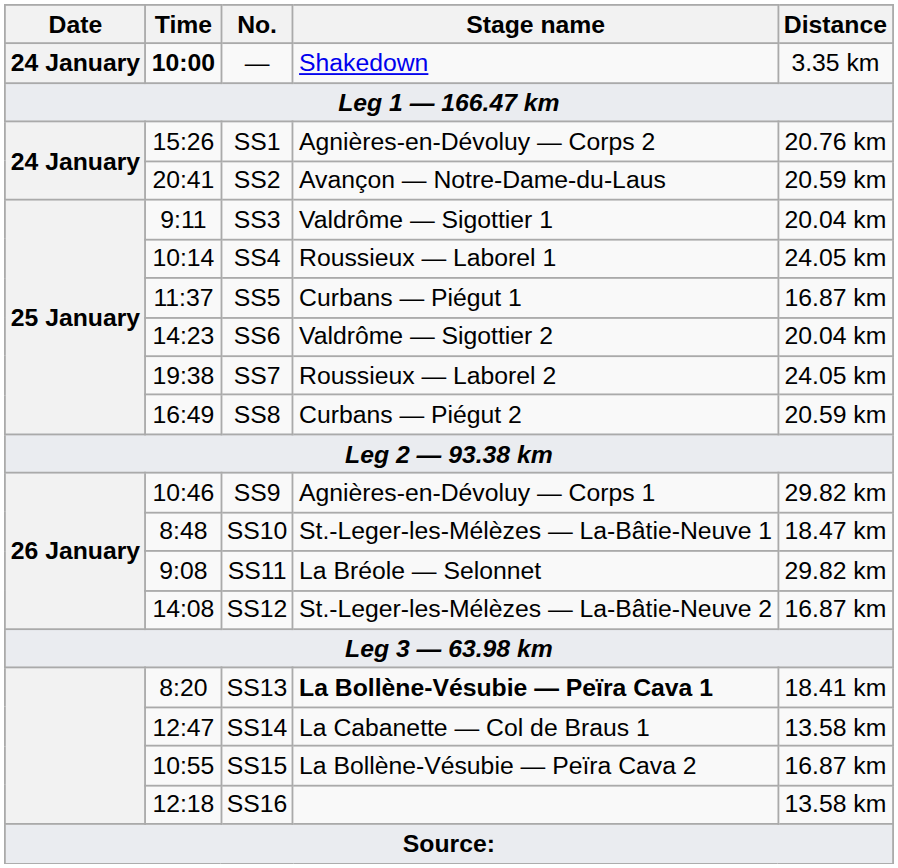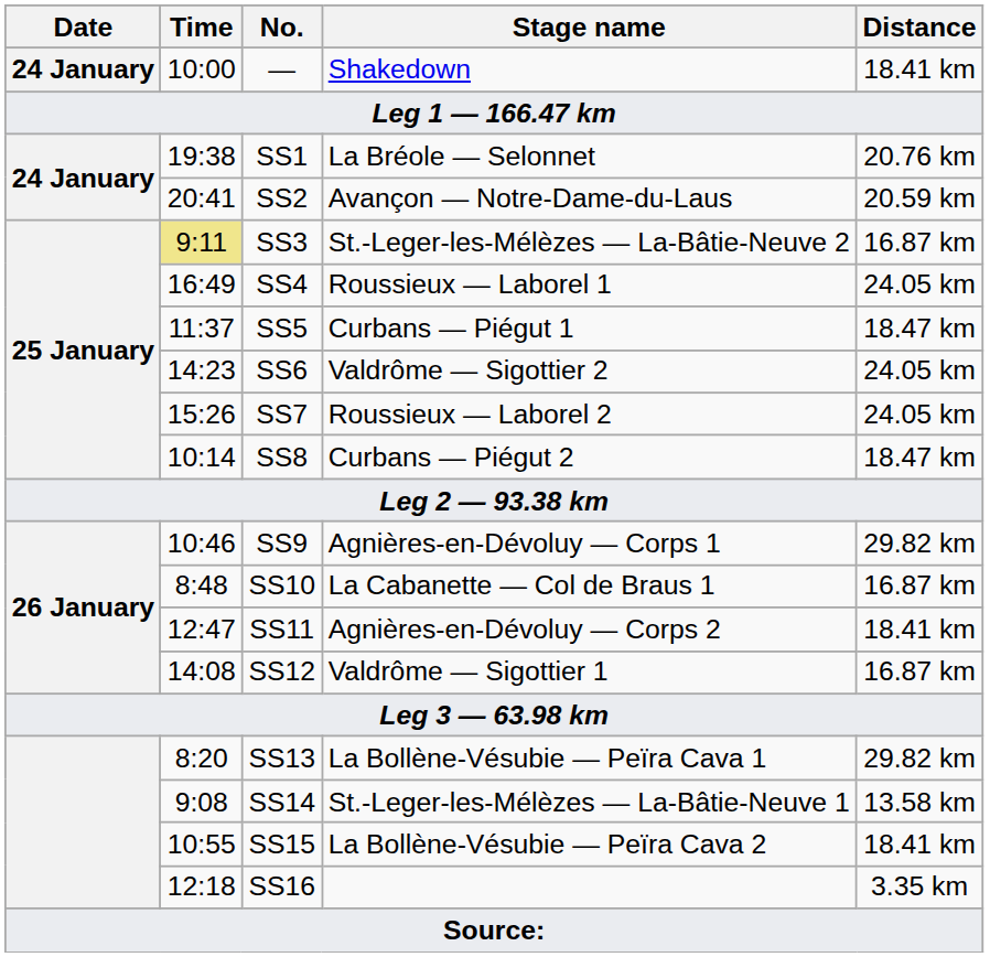 <table class="wikitable" style="font-size: 85%;">
 <tr>
 <th>Date</th>
 <th>Time</th>
 <th>No.</th>
 <th>Stage name</th>
 <th>Distance</th>
 </tr>
 <tr>
 <th rowspan="1">24 January</th>
-<td align="center"><strong>10:00</strong></td>
+<td align="center">10:00</td>
 <td align="center">—</td>
 <td><a href='#'>Shakedown</a></td>
-<td align="center">3.35 km</td>
+<td align="center">18.41 km</td>
 </tr>
 <tr>
 <td style="background-color:#EAECF0; text-align:center" colspan="5"><strong><em>Leg 1 — 166.47 km</em></strong></td>
 </tr>
 <tr>
 <th rowspan="2">24 January</th>
-<td align="center">15:26</td>
+<td align="center">19:38</td>
 <td align="center">SS1</td>
-<td>Agnières-en-Dévoluy — Corps 2</td>
+<td>La Bréole — Selonnet</td>
 <td align="center">20.76 km</td>
 </tr>
 <tr>
 <td align="center">20:41</td>
 <td align="center">SS2</td>
 <td>Avançon — Notre-Dame-du-Laus</td>
 <td align="center">20.59 km</td>
 </tr>
 <tr>
 <th rowspan="6">25 January</th>
-<td align="center">9:11</td>
+<td align="center" style="background: khaki;">9:11</td>
 <td align="center">SS3</td>
-<td>Valdrôme — Sigottier 1</td>
-<td align="center">20.04 km</td>
+<td>St.-Leger-les-Mélèzes — La-Bâtie-Neuve 2</td>
+<td align="center">16.87 km</td>
 </tr>
 <tr>
-<td align="center">10:14</td>
+<td align="center">16:49</td>
 <td align="center">SS4</td>
 <td>Roussieux — Laborel 1</td>
 <td align="center">24.05 km</td>
 </tr>
 <tr>
 <td align="center">11:37</td>
 <td align="center">SS5</td>
 <td>Curbans — Piégut 1</td>
-<td align="center">16.87 km</td>
+<td align="center">18.47 km</td>
 </tr>
 <tr>
 <td align="center">14:23</td>
 <td align="center">SS6</td>
 <td>Valdrôme — Sigottier 2</td>
-<td align="center">20.04 km</td>
+<td align="center">24.05 km</td>
 </tr>
 <tr>
-<td align="center">19:38</td>
+<td align="center">15:26</td>
 <td align="center">SS7</td>
 <td>Roussieux — Laborel 2</td>
 <td align="center">24.05 km</td>
 </tr>
 <tr>
-<td align="center">16:49</td>
+<td align="center">10:14</td>
 <td align="center">SS8</td>
 <td>Curbans — Piégut 2</td>
-<td align="center">20.59 km</td>
+<td align="center">18.47 km</td>
 </tr>
 <tr>
 <td style="background-color:#EAECF0; text-align:center" colspan="5"><strong><em>Leg 2 — 93.38 km</em></strong></td>
 </tr>
 <tr>
 <th rowspan="4">26 January</th>
 <td align="center">10:46</td>
 <td align="center">SS9</td>
 <td>Agnières-en-Dévoluy — Corps 1</td>
 <td align="center">29.82 km</td>
 </tr>
 <tr>
 <td align="center">8:48</td>
 <td align="center">SS10</td>
-<td>St.-Leger-les-Mélèzes — La-Bâtie-Neuve 1</td>
-<td align="center">18.47 km</td>
+<td>La Cabanette — Col de Braus 1</td>
+<td align="center">16.87 km</td>
 </tr>
 <tr>
-<td align="center">9:08</td>
+<td align="center">12:47</td>
 <td align="center">SS11</td>
-<td>La Bréole — Selonnet</td>
-<td align="center">29.82 km</td>
+<td>Agnières-en-Dévoluy — Corps 2</td>
+<td align="center">18.41 km</td>
 </tr>
 <tr>
 <td align="center">14:08</td>
 <td align="center">SS12</td>
-<td>St.-Leger-les-Mélèzes — La-Bâtie-Neuve 2</td>
+<td>Valdrôme — Sigottier 1</td>
 <td align="center">16.87 km</td>
 </tr>
 <tr>
 <td style="background-color:#EAECF0; text-align:center" colspan="5"><strong><em>Leg 3 — 63.98 km</em></strong></td>
 </tr>
 <tr>
 <th rowspan="4"></th>
 <td align="center">8:20</td>
 <td align="center">SS13</td>
-<td><strong>La Bollène-Vésubie — Peïra Cava 1</strong></td>
-<td align="center">18.41 km</td>
+<td>La Bollène-Vésubie — Peïra Cava 1</td>
+<td align="center">29.82 km</td>
 </tr>
 <tr>
-<td align="center">12:47</td>
+<td align="center">9:08</td>
 <td align="center">SS14</td>
-<td>La Cabanette — Col de Braus 1</td>
+<td>St.-Leger-les-Mélèzes — La-Bâtie-Neuve 1</td>
 <td align="center">13.58 km</td>
 </tr>
 <tr>
 <td align="center">10:55</td>
 <td align="center">SS15</td>
 <td>La Bollène-Vésubie — Peïra Cava 2</td>
-<td align="center">16.87 km</td>
+<td align="center">18.41 km</td>
 </tr>
 <tr>
 <td align="center">12:18</td>
 <td align="center">SS16</td>
 <td></td>
-<td align="center">13.58 km</td>
+<td align="center">3.35 km</td>
 </tr>
 <tr>
 <td style="background-color:#EAECF0; text-align:center" colspan="5"><strong>Source:</strong></td>
 </tr>
 </table>
